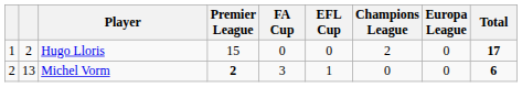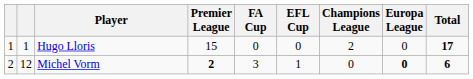 <table class="wikitable sortable" style="text-align: center">
 <tr>
 <th width=10></th>
 <th width=10></th>
 <th width=200>Player</th>
 <th width=50>Premier League</th>
 <th width=50>FA Cup</th>
 <th width=50>EFL Cup</th>
 <th width=50>Champions League</th>
 <th width=50>Europa League</th>
 <th width=50>Total</th>
 </tr>
 <tr>
 <td rowspan="1">1</td>
-<td>2</td>
+<td>1</td>
 <td align=left> <a href='#'>Hugo Lloris</a></td>
 <td>15</td>
 <td>0</td>
 <td>0</td>
 <td>2</td>
 <td>0</td>
 <td><strong>17</strong></td>
 </tr>
 <tr>
 <td rowspan="1">2</td>
-<td>13</td>
+<td>12</td>
 <td align=left> <a href='#'>Michel Vorm</a></td>
 <td><strong>2</strong></td>
 <td>3</td>
 <td>1</td>
 <td>0</td>
-<td>0</td>
+<td><strong>0</strong></td>
 <td><strong>6</strong></td>
 </tr>
 </table>
